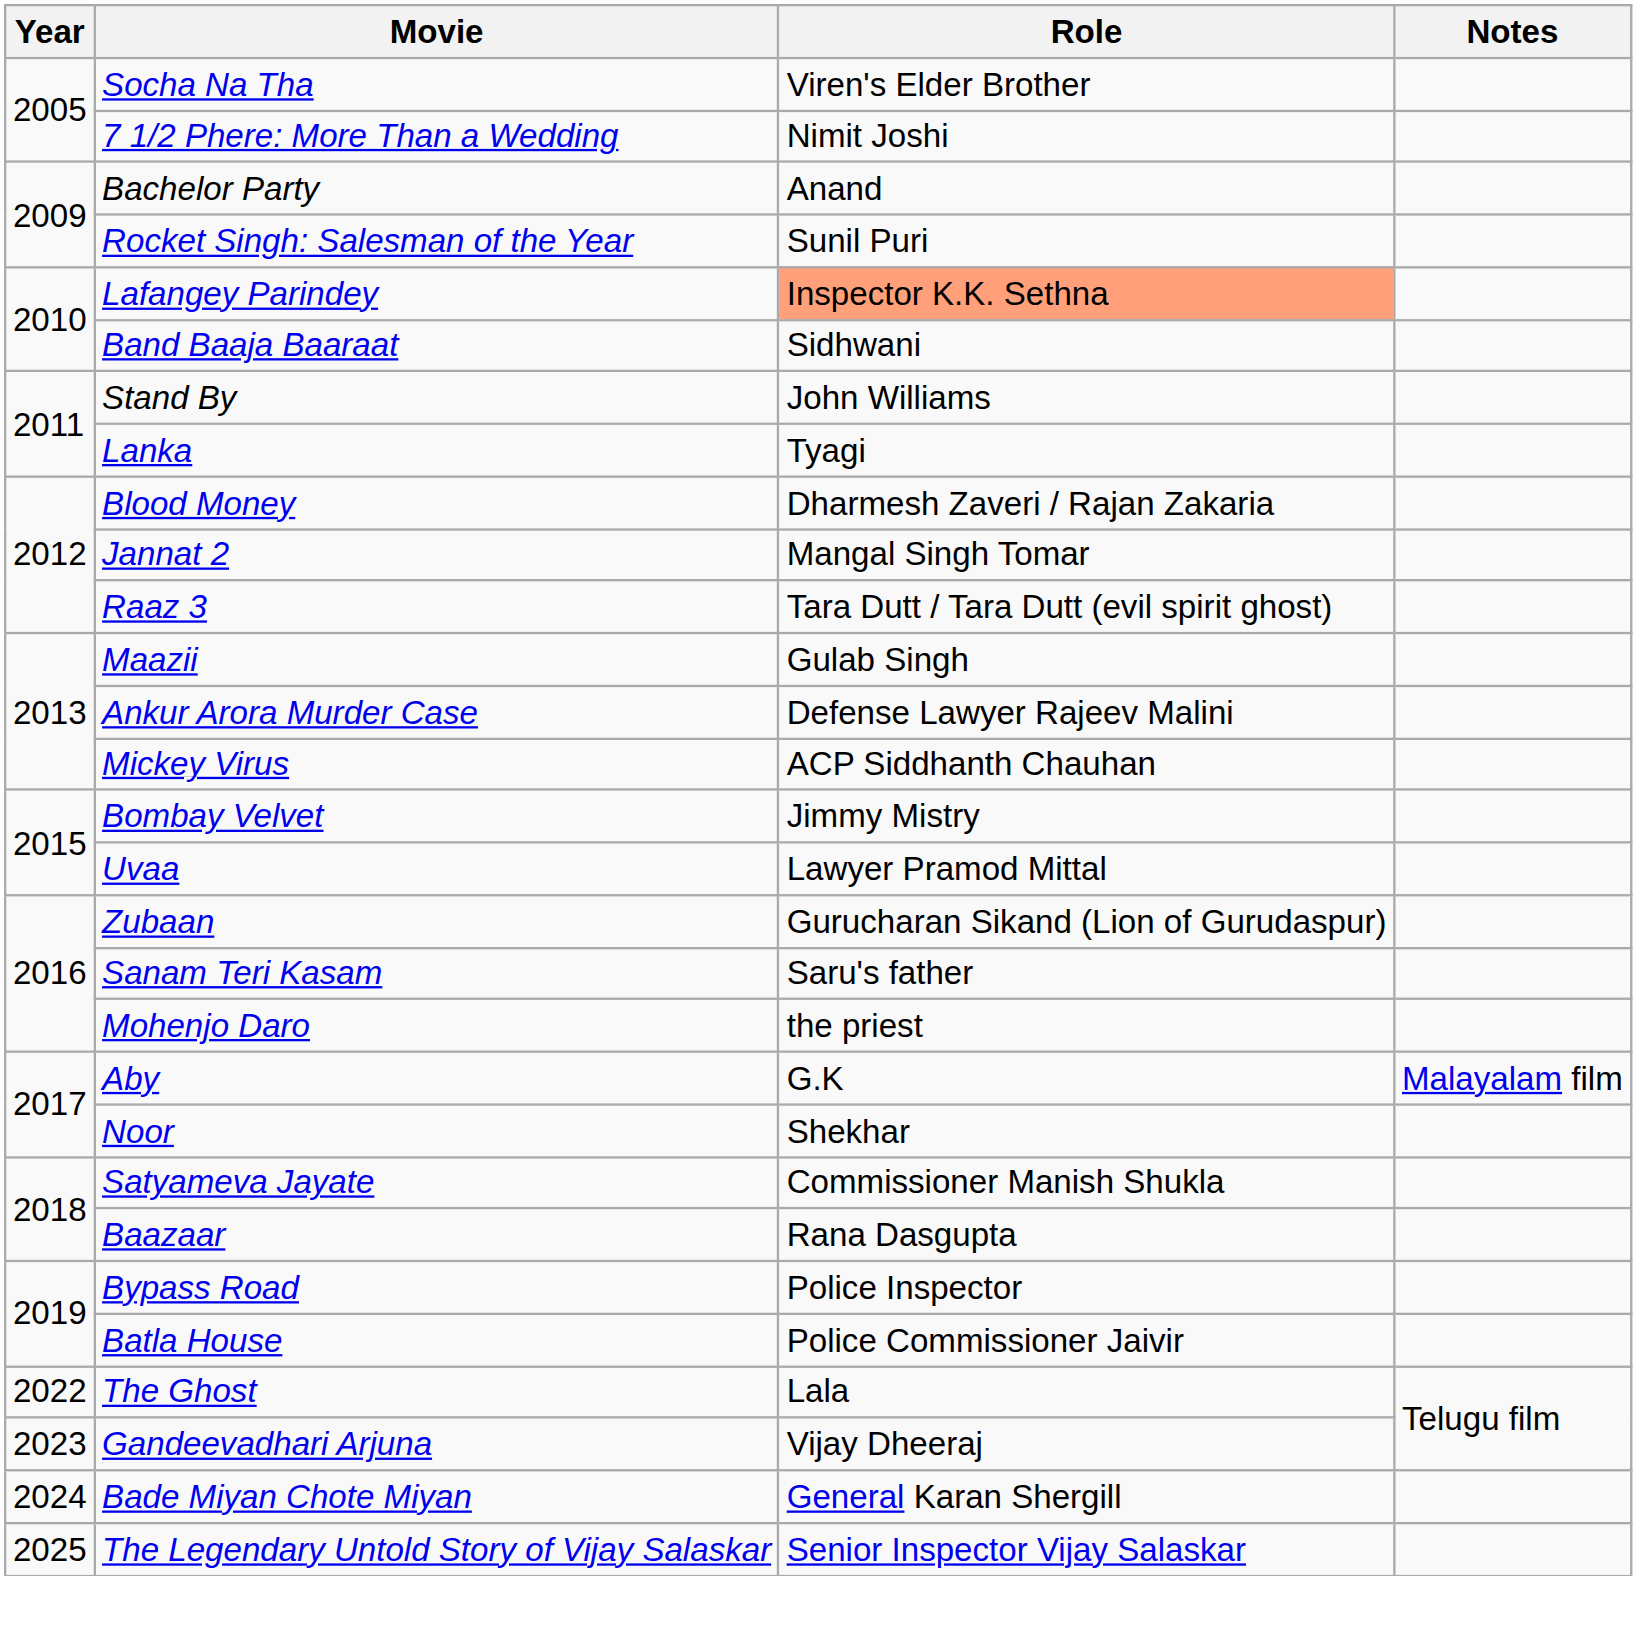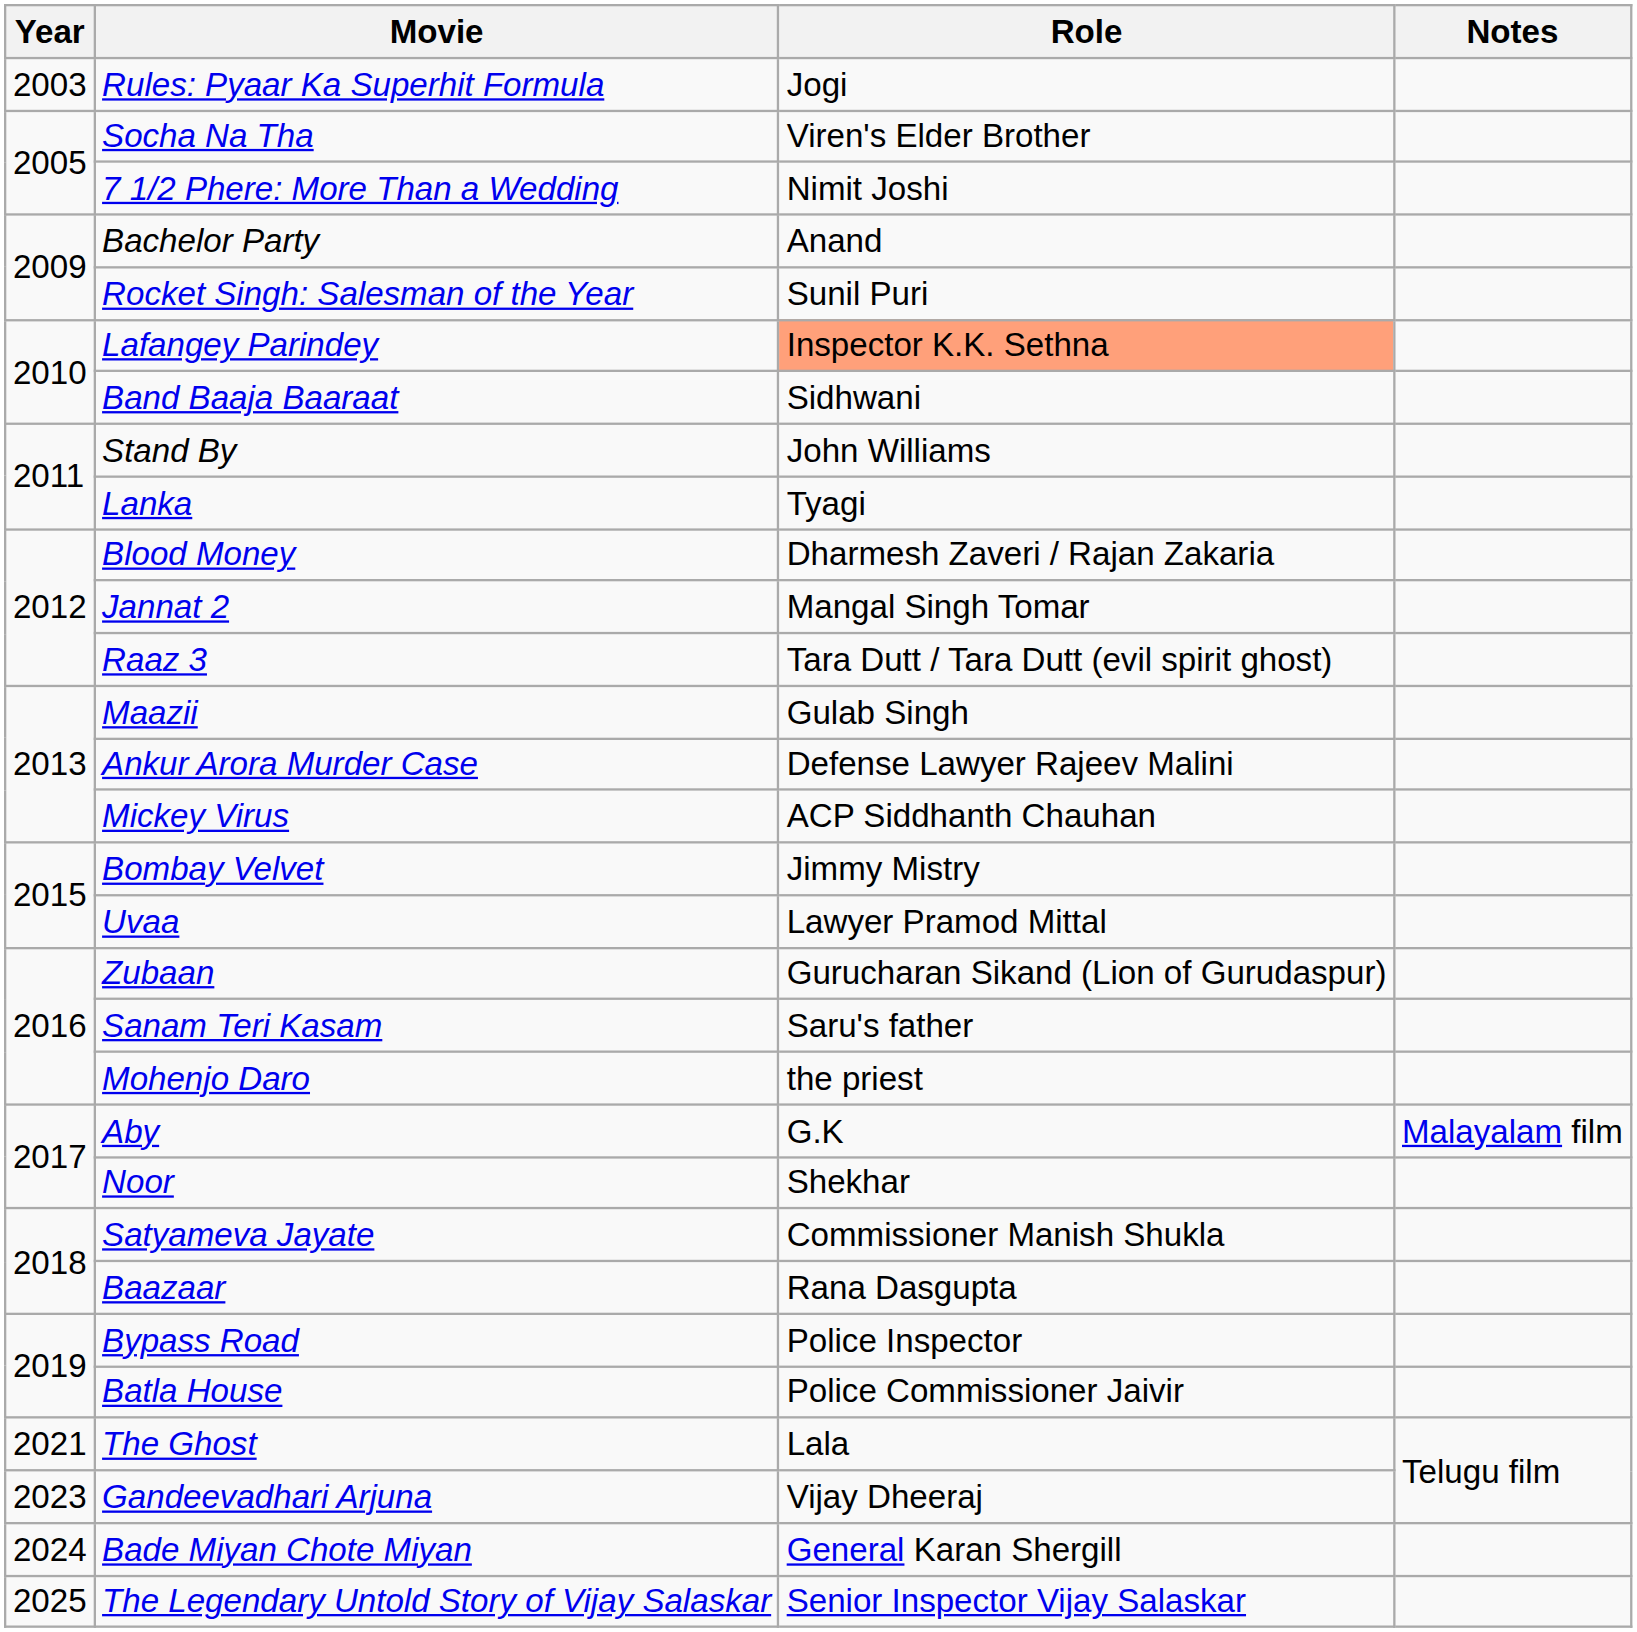 <table class="wikitable" style="font-size: 90%;">
 <tr>
 <th>Year</th>
 <th>Movie</th>
 <th>Role</th>
 <th>Notes</th>
+</tr>
+<tr>
+<td>2003</td>
+<td><em><a href='#'>Rules: Pyaar Ka Superhit Formula</a></em></td>
+<td>Jogi</td>
+<td></td>
 </tr>
 <tr>
 <td rowspan="2">2005</td>
 <td><em><a href='#'>Socha Na Tha</a></em></td>
 <td>Viren's Elder Brother</td>
 <td></td>
 </tr>
 <tr>
 <td><em><a href='#'>7 1/2 Phere: More Than a Wedding</a></em></td>
 <td>Nimit Joshi</td>
 <td></td>
 </tr>
 <tr>
 <td rowspan="2">2009</td>
 <td><em>Bachelor Party</em></td>
 <td>Anand</td>
 <td></td>
 </tr>
 <tr>
 <td><em><a href='#'>Rocket Singh: Salesman of the Year</a></em></td>
 <td>Sunil Puri</td>
 <td></td>
 </tr>
 <tr>
 <td rowspan="2">2010</td>
 <td><em><a href='#'>Lafangey Parindey</a></em></td>
 <td style="background: lightsalmon;">Inspector K.K. Sethna</td>
 <td></td>
 </tr>
 <tr>
 <td><em><a href='#'>Band Baaja Baaraat</a></em></td>
 <td>Sidhwani</td>
 <td></td>
 </tr>
 <tr>
 <td rowspan="2">2011</td>
 <td><em>Stand By</em></td>
 <td>John Williams</td>
 <td></td>
 </tr>
 <tr>
 <td><em><a href='#'>Lanka</a></em></td>
 <td>Tyagi</td>
 <td></td>
 </tr>
 <tr>
 <td rowspan="3">2012</td>
 <td><em><a href='#'>Blood Money</a></em></td>
 <td>Dharmesh Zaveri / Rajan Zakaria</td>
 <td></td>
 </tr>
 <tr>
 <td><em><a href='#'>Jannat 2</a></em></td>
 <td>Mangal Singh Tomar</td>
 <td></td>
 </tr>
 <tr>
 <td><em><a href='#'>Raaz 3</a></em></td>
 <td>Tara Dutt / Tara Dutt (evil spirit ghost)</td>
 <td></td>
 </tr>
 <tr>
 <td rowspan="3">2013</td>
 <td><em><a href='#'>Maazii</a></em></td>
 <td>Gulab Singh</td>
 <td></td>
 </tr>
 <tr>
 <td><em><a href='#'>Ankur Arora Murder Case</a></em></td>
 <td>Defense Lawyer Rajeev Malini</td>
 <td></td>
 </tr>
 <tr>
 <td><em><a href='#'>Mickey Virus</a></em></td>
 <td>ACP Siddhanth Chauhan</td>
 <td></td>
 </tr>
 <tr>
 <td rowspan="2">2015</td>
 <td><em><a href='#'>Bombay Velvet</a></em></td>
 <td>Jimmy Mistry</td>
 <td></td>
 </tr>
 <tr>
 <td><em><a href='#'>Uvaa</a></em></td>
 <td>Lawyer Pramod Mittal</td>
 <td></td>
 </tr>
 <tr>
 <td rowspan="3">2016</td>
 <td><em><a href='#'>Zubaan</a></em></td>
 <td>Gurucharan Sikand (Lion of Gurudaspur)</td>
 <td></td>
 </tr>
 <tr>
 <td><em><a href='#'>Sanam Teri Kasam</a></em></td>
 <td>Saru's father</td>
 <td></td>
 </tr>
 <tr>
 <td><em><a href='#'>Mohenjo Daro</a></em></td>
 <td>the priest</td>
 <td></td>
 </tr>
 <tr>
 <td rowspan="2">2017</td>
 <td><em><a href='#'>Aby</a></em></td>
 <td>G.K</td>
 <td><a href='#'>Malayalam</a> film</td>
 </tr>
 <tr>
 <td><em><a href='#'>Noor</a></em></td>
 <td>Shekhar</td>
 <td></td>
 </tr>
 <tr>
 <td rowspan="2">2018</td>
 <td><em><a href='#'>Satyameva Jayate</a></em></td>
 <td>Commissioner Manish Shukla</td>
 <td></td>
 </tr>
 <tr>
 <td><em><a href='#'>Baazaar</a></em></td>
 <td>Rana Dasgupta</td>
 <td></td>
 </tr>
 <tr>
 <td rowspan="2">2019</td>
 <td><em><a href='#'>Bypass Road</a></em></td>
 <td>Police Inspector</td>
 <td></td>
 </tr>
 <tr>
 <td><em><a href='#'>Batla House</a></em></td>
 <td>Police Commissioner Jaivir</td>
 <td></td>
 </tr>
 <tr>
-<td>2022</td>
+<td>2021</td>
 <td><em><a href='#'>The Ghost</a></em></td>
 <td>Lala</td>
 <td rowspan="2">Telugu film</td>
 </tr>
 <tr>
 <td>2023</td>
 <td><em><a href='#'>Gandeevadhari Arjuna</a></em></td>
 <td>Vijay Dheeraj</td>
 </tr>
 <tr>
 <td>2024</td>
 <td><em><a href='#'>Bade Miyan Chote Miyan</a></em></td>
 <td><a href='#'>General</a> Karan Shergill</td>
 <td></td>
 </tr>
 <tr>
 <td>2025</td>
 <td><em><a href='#'>The Legendary Untold Story of Vijay Salaskar</a></em></td>
 <td><a href='#'>Senior Inspector Vijay Salaskar</a></td>
 <td></td>
 </tr>
 </table>
